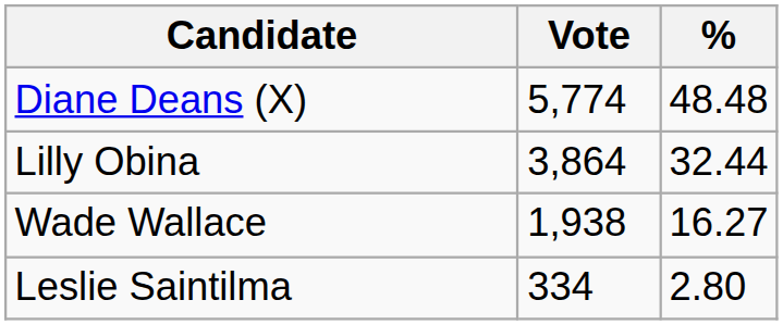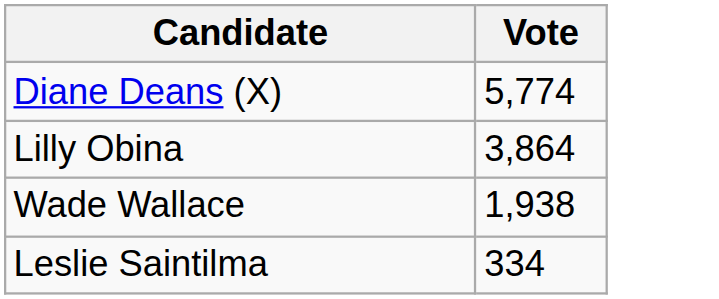 <table class="wikitable">
 <tr>
 <th bgcolor="#DDDDFF" width="200px">Candidate</th>
 <th bgcolor="#DDDDFF" width="50px">Vote</th>
-<th bgcolor="#DDDDFF" width="30px">%</th>
 </tr>
 <tr>
 <td><a href='#'>Diane Deans</a> (X)</td>
 <td>5,774</td>
-<td>48.48</td>
 </tr>
 <tr>
 <td>Lilly Obina</td>
 <td>3,864</td>
-<td>32.44</td>
 </tr>
 <tr>
 <td>Wade Wallace</td>
 <td>1,938</td>
-<td>16.27</td>
 </tr>
 <tr>
 <td>Leslie Saintilma</td>
 <td>334</td>
-<td>2.80</td>
 </tr>
 </table>
